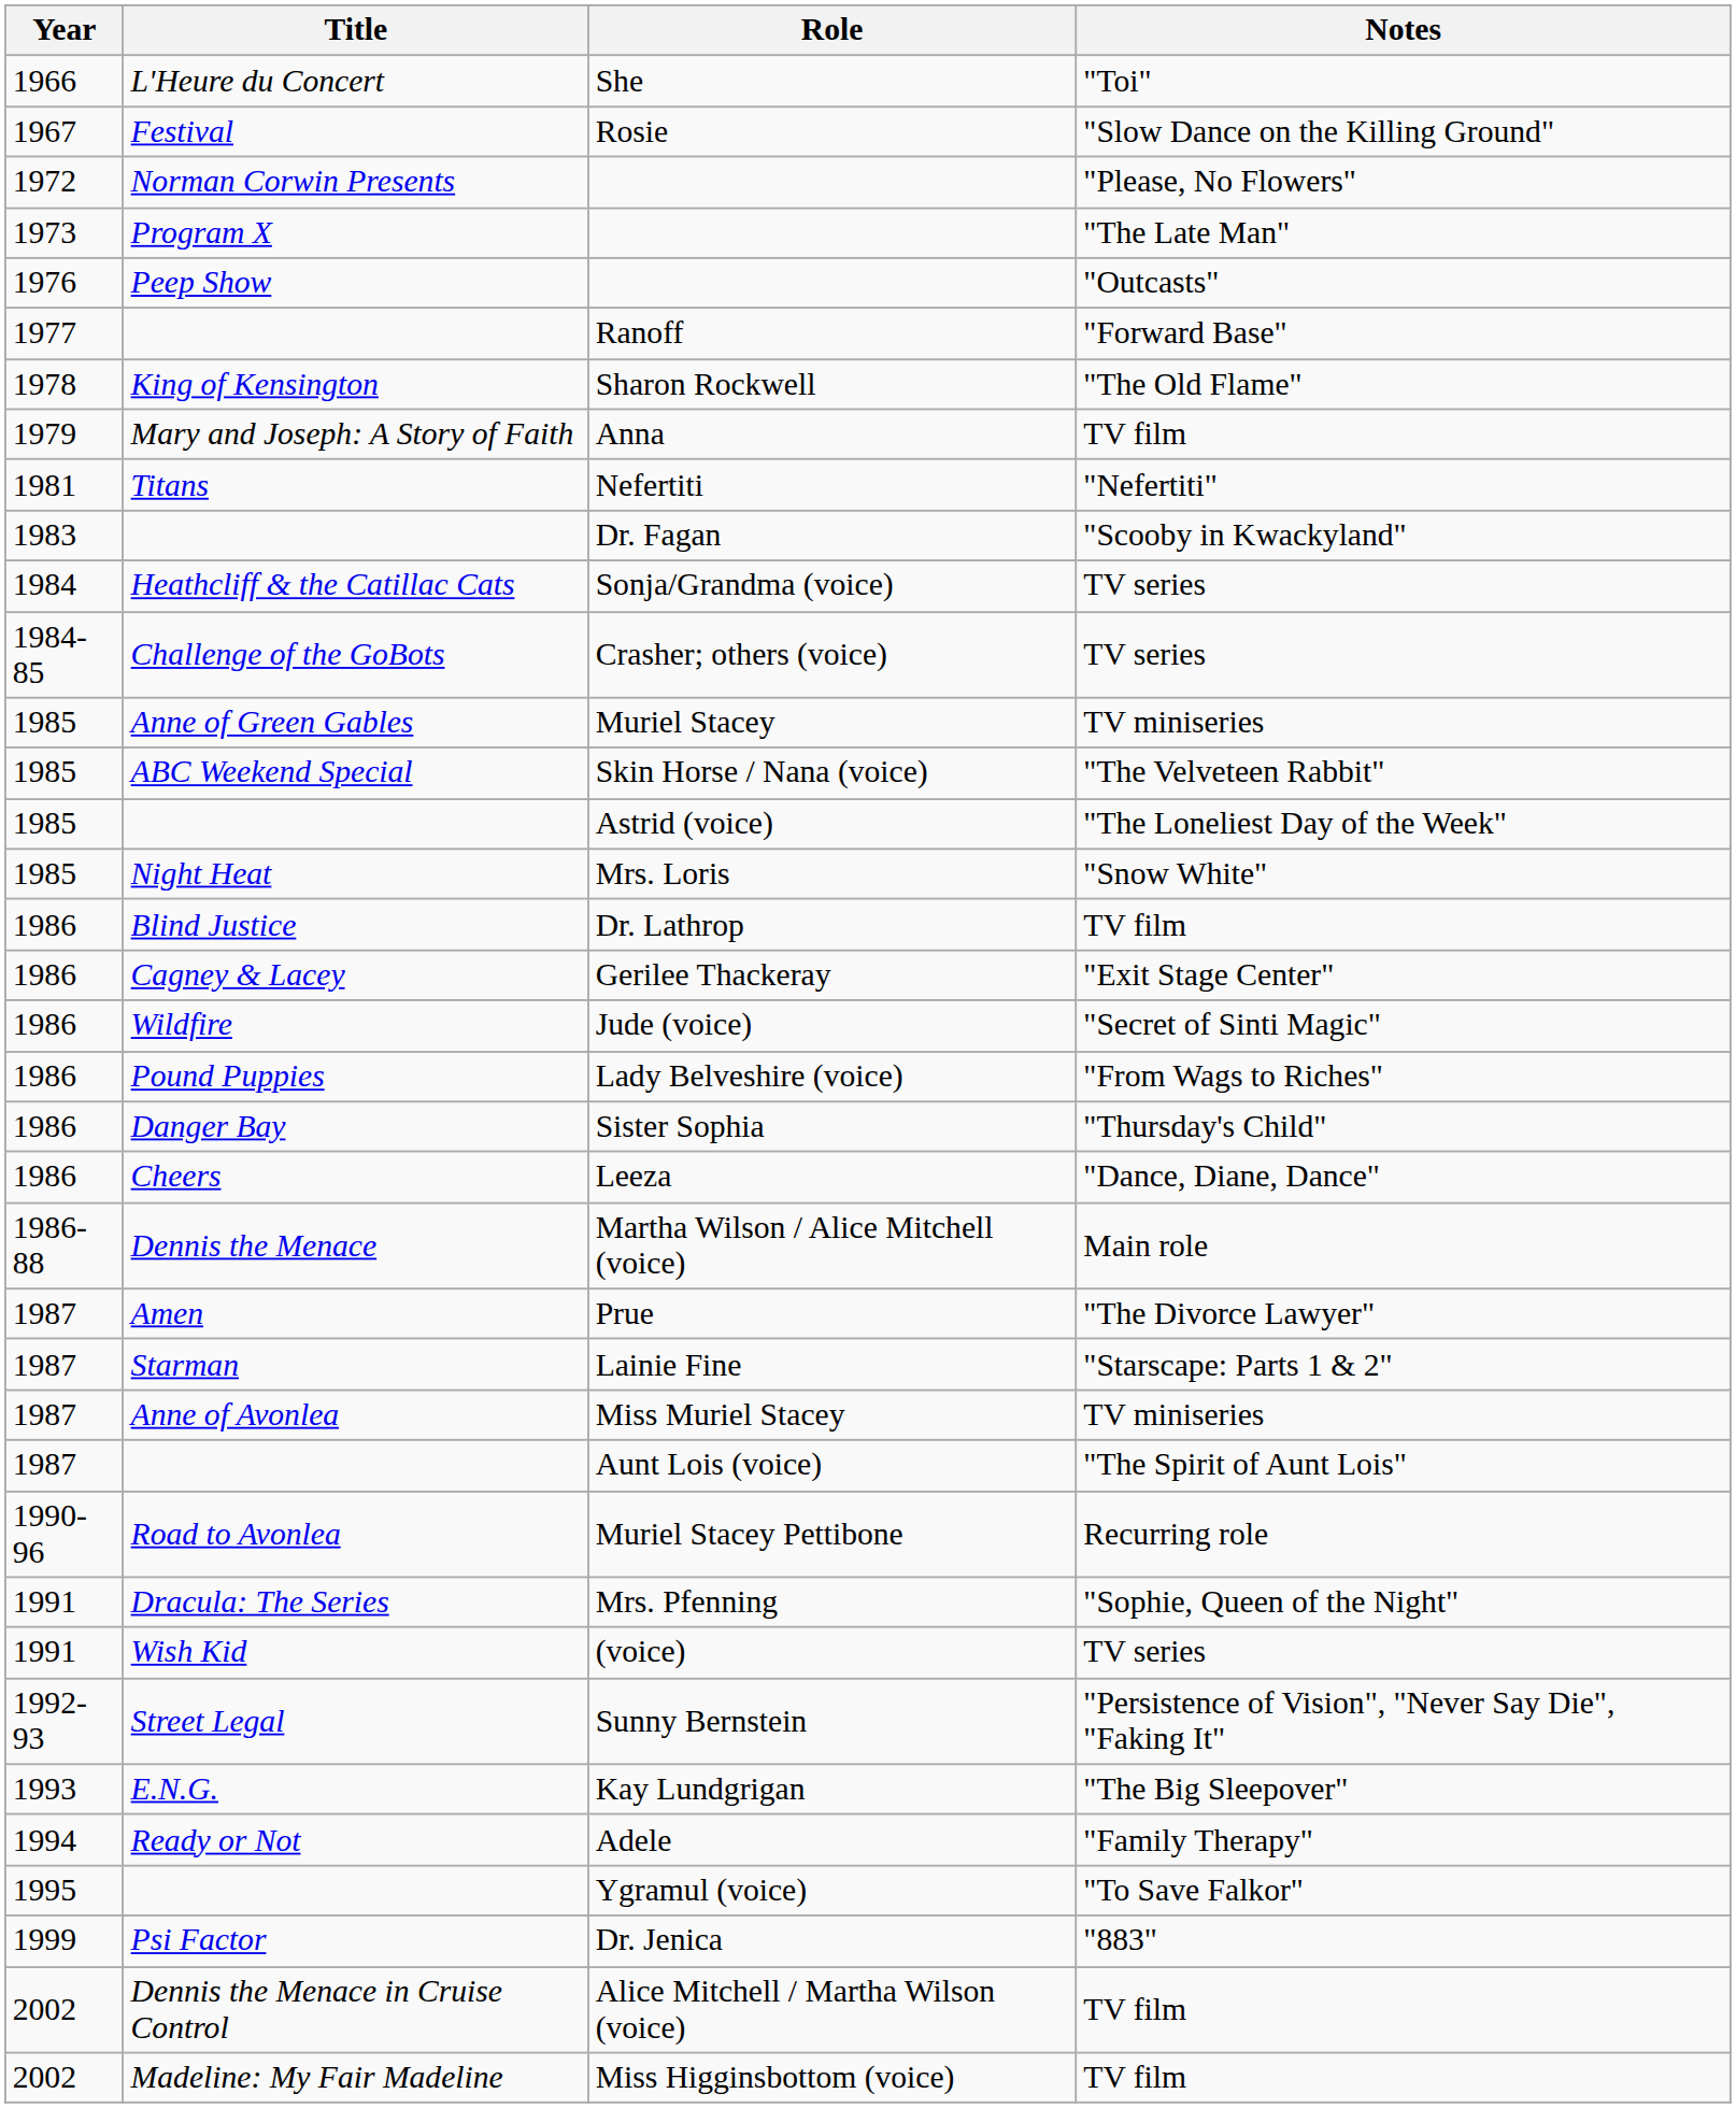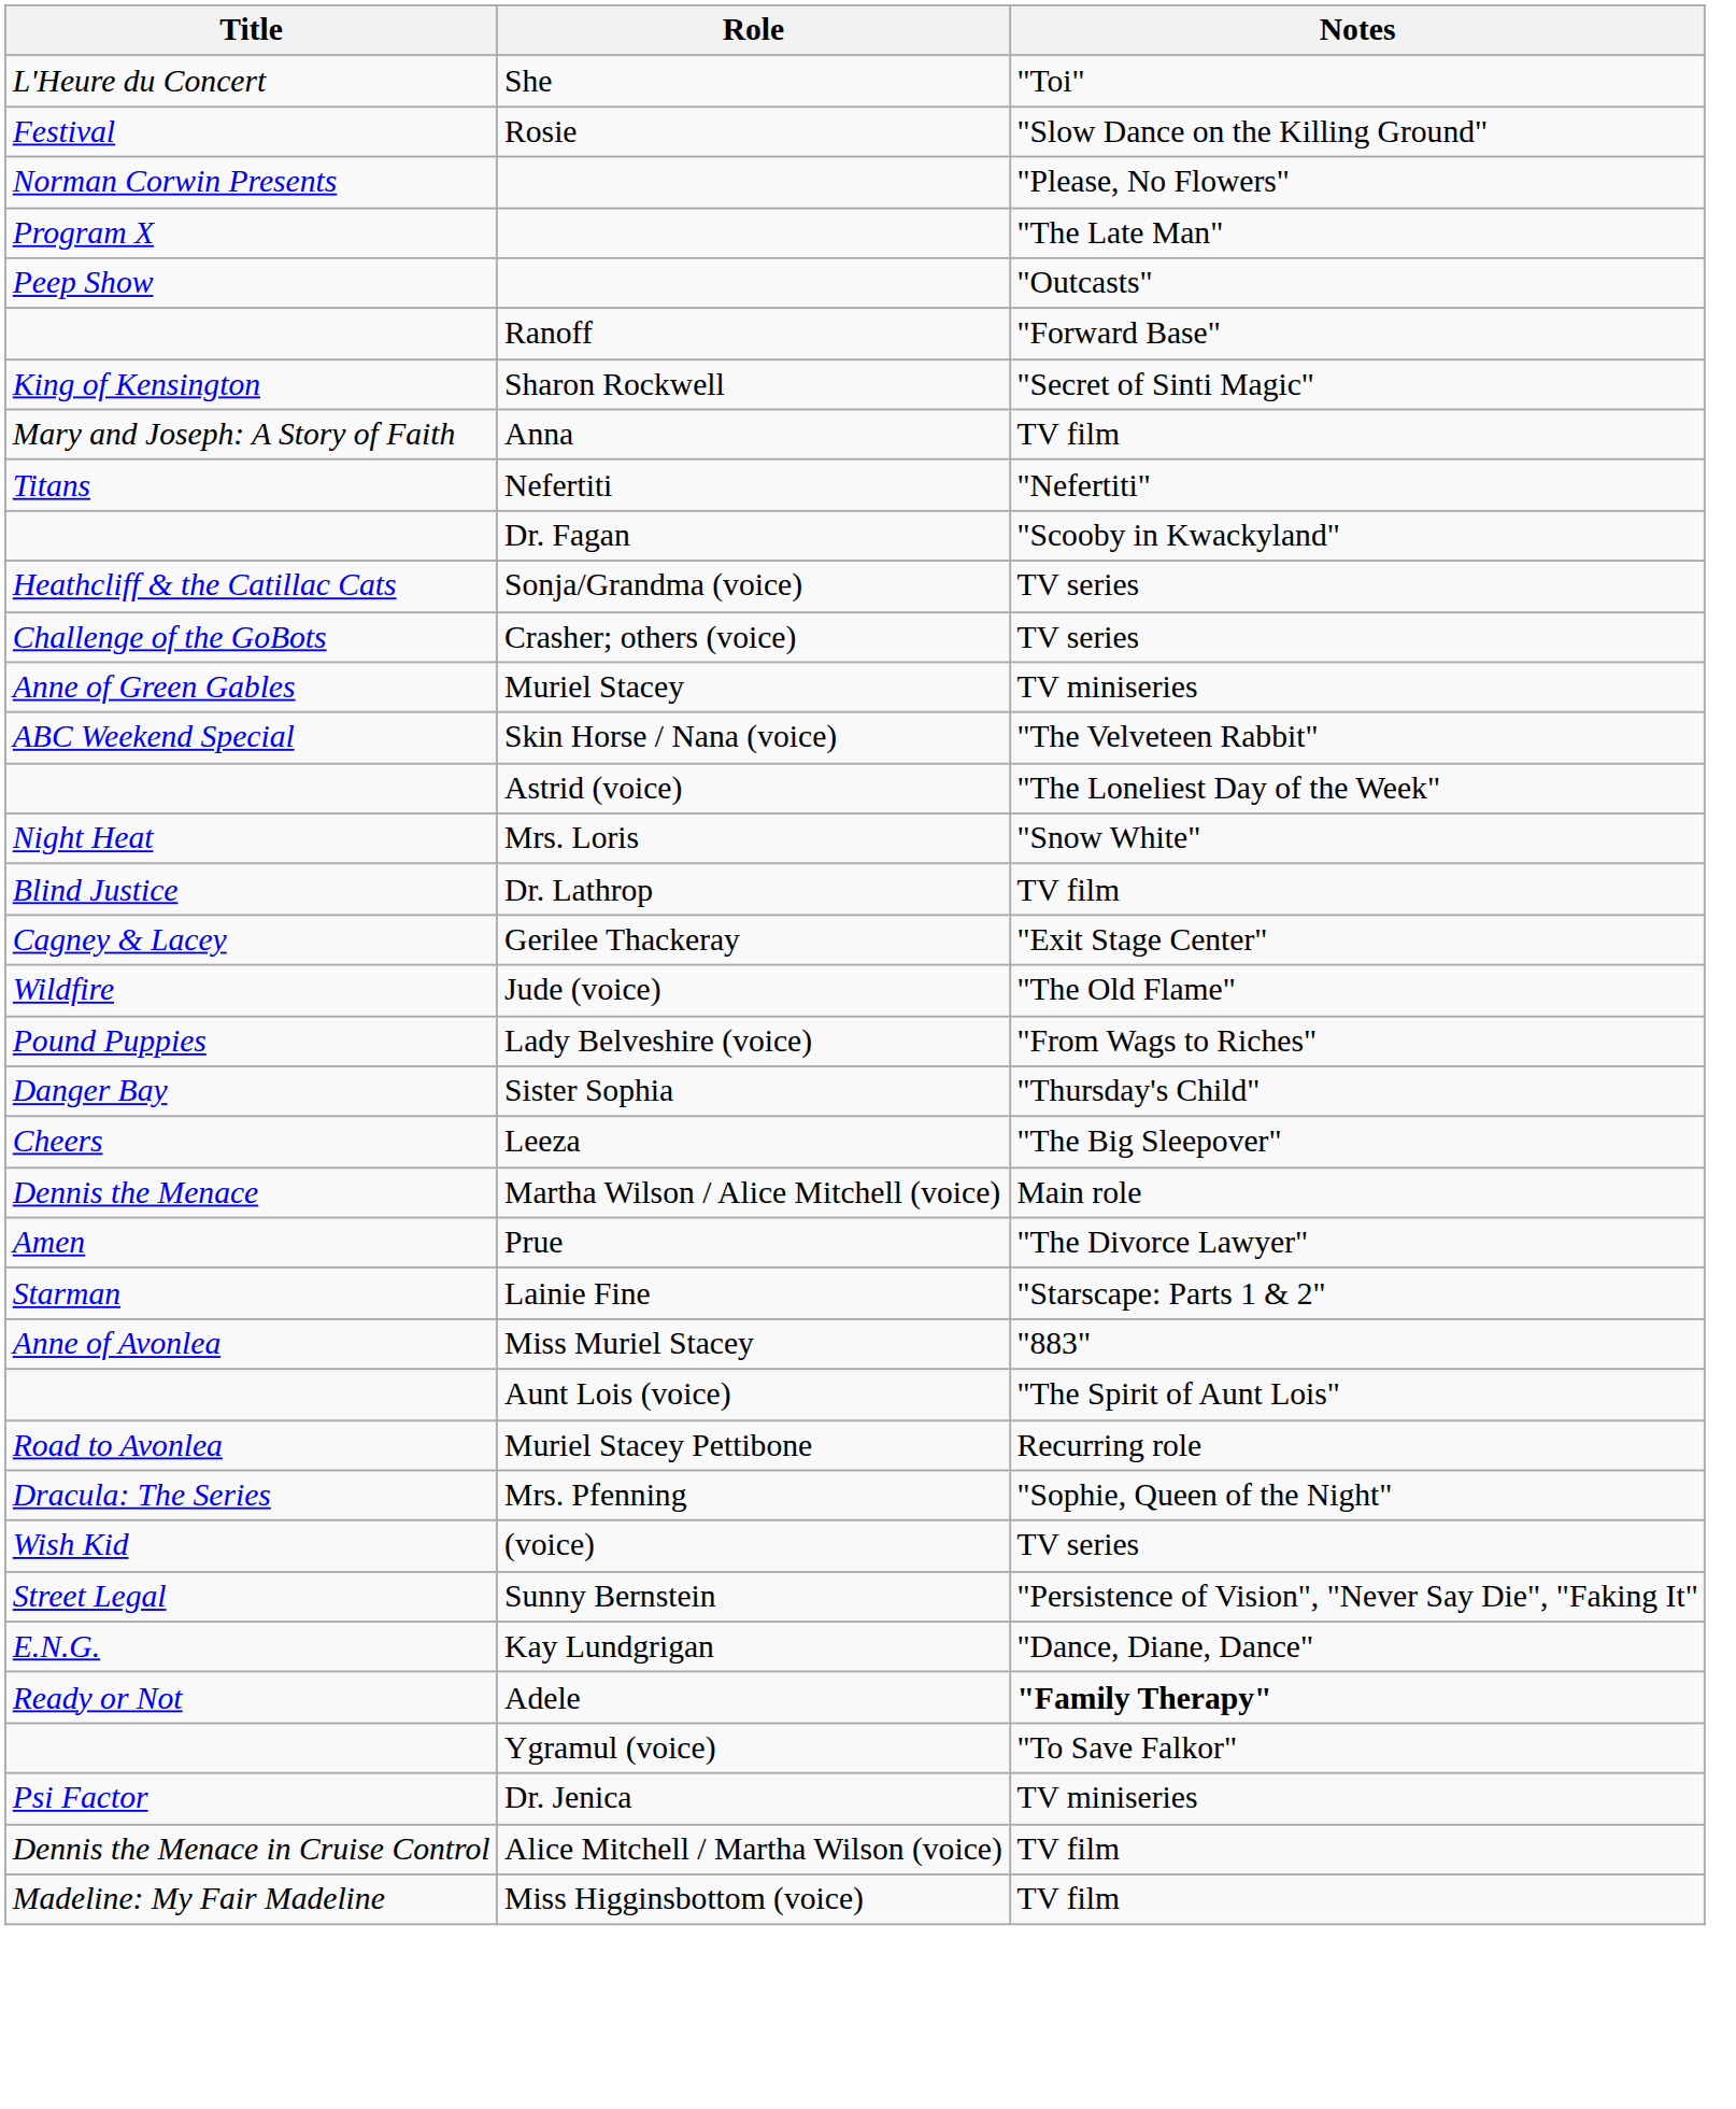 <table class="wikitable sortable">
 <tr>
-<th>Year</th>
 <th>Title</th>
 <th>Role</th>
 <th class="unsortable">Notes</th>
 </tr>
 <tr>
-<td>1966</td>
 <td><em>L'Heure du Concert</em></td>
 <td>She</td>
 <td>"Toi"</td>
 </tr>
 <tr>
-<td>1967</td>
 <td><em><a href='#'>Festival</a></em></td>
 <td>Rosie</td>
 <td>"Slow Dance on the Killing Ground"</td>
 </tr>
 <tr>
-<td>1972</td>
 <td><em><a href='#'>Norman Corwin Presents</a></em></td>
 <td></td>
 <td>"Please, No Flowers"</td>
 </tr>
 <tr>
-<td>1973</td>
 <td><em><a href='#'>Program X</a></em></td>
 <td></td>
 <td>"The Late Man"</td>
 </tr>
 <tr>
-<td>1976</td>
 <td><em><a href='#'>Peep Show</a></em></td>
 <td></td>
 <td>"Outcasts"</td>
 </tr>
 <tr>
-<td>1977</td>
 <td><em></em></td>
 <td>Ranoff</td>
 <td>"Forward Base"</td>
 </tr>
 <tr>
-<td>1978</td>
 <td><em><a href='#'>King of Kensington</a></em></td>
 <td>Sharon Rockwell</td>
-<td>"The Old Flame"</td>
+<td>"Secret of Sinti Magic"</td>
 </tr>
 <tr>
-<td>1979</td>
 <td><em>Mary and Joseph: A Story of Faith</em></td>
 <td>Anna</td>
 <td>TV film</td>
 </tr>
 <tr>
-<td>1981</td>
 <td><em><a href='#'>Titans</a></em></td>
 <td>Nefertiti</td>
 <td>"Nefertiti"</td>
 </tr>
 <tr>
-<td>1983</td>
 <td><em></em></td>
 <td>Dr. Fagan</td>
 <td>"Scooby in Kwackyland"</td>
 </tr>
 <tr>
-<td>1984</td>
 <td><em><a href='#'>Heathcliff & the Catillac Cats</a></em></td>
 <td>Sonja/Grandma (voice)</td>
 <td>TV series</td>
 </tr>
 <tr>
-<td>1984-85</td>
 <td><em><a href='#'>Challenge of the GoBots</a></em></td>
 <td>Crasher; others (voice)</td>
 <td>TV series</td>
 </tr>
 <tr>
-<td>1985</td>
 <td><em><a href='#'>Anne of Green Gables</a></em></td>
 <td>Muriel Stacey</td>
 <td>TV miniseries</td>
 </tr>
 <tr>
-<td>1985</td>
 <td><em><a href='#'>ABC Weekend Special</a></em></td>
 <td>Skin Horse / Nana (voice)</td>
 <td>"The Velveteen Rabbit"</td>
 </tr>
 <tr>
-<td>1985</td>
 <td><em></em></td>
 <td>Astrid (voice)</td>
 <td>"The Loneliest Day of the Week"</td>
 </tr>
 <tr>
-<td>1985</td>
 <td><em><a href='#'>Night Heat</a></em></td>
 <td>Mrs. Loris</td>
 <td>"Snow White"</td>
 </tr>
 <tr>
-<td>1986</td>
 <td><em><a href='#'>Blind Justice</a></em></td>
 <td>Dr. Lathrop</td>
 <td>TV film</td>
 </tr>
 <tr>
-<td>1986</td>
 <td><em><a href='#'>Cagney & Lacey</a></em></td>
 <td>Gerilee Thackeray</td>
 <td>"Exit Stage Center"</td>
 </tr>
 <tr>
-<td>1986</td>
 <td><em><a href='#'>Wildfire</a></em></td>
 <td>Jude (voice)</td>
-<td>"Secret of Sinti Magic"</td>
+<td>"The Old Flame"</td>
 </tr>
 <tr>
-<td>1986</td>
 <td><em><a href='#'>Pound Puppies</a></em></td>
 <td>Lady Belveshire (voice)</td>
 <td>"From Wags to Riches"</td>
 </tr>
 <tr>
-<td>1986</td>
 <td><em><a href='#'>Danger Bay</a></em></td>
 <td>Sister Sophia</td>
 <td>"Thursday's Child"</td>
 </tr>
 <tr>
-<td>1986</td>
 <td><em><a href='#'>Cheers</a></em></td>
 <td>Leeza</td>
-<td>"Dance, Diane, Dance"</td>
+<td>"The Big Sleepover"</td>
 </tr>
 <tr>
-<td>1986-88</td>
 <td><em><a href='#'>Dennis the Menace</a></em></td>
 <td>Martha Wilson / Alice Mitchell (voice)</td>
 <td>Main role</td>
 </tr>
 <tr>
-<td>1987</td>
 <td><em><a href='#'>Amen</a></em></td>
 <td>Prue</td>
 <td>"The Divorce Lawyer"</td>
 </tr>
 <tr>
-<td>1987</td>
 <td><em><a href='#'>Starman</a></em></td>
 <td>Lainie Fine</td>
 <td>"Starscape: Parts 1 & 2"</td>
 </tr>
 <tr>
-<td>1987</td>
 <td><em><a href='#'>Anne of Avonlea</a></em></td>
 <td>Miss Muriel Stacey</td>
-<td>TV miniseries</td>
+<td>"883"</td>
 </tr>
 <tr>
-<td>1987</td>
 <td><em></em></td>
 <td>Aunt Lois (voice)</td>
 <td>"The Spirit of Aunt Lois"</td>
 </tr>
 <tr>
-<td>1990-96</td>
 <td><em><a href='#'>Road to Avonlea</a></em></td>
 <td>Muriel Stacey Pettibone</td>
 <td>Recurring role</td>
 </tr>
 <tr>
-<td>1991</td>
 <td><em><a href='#'>Dracula: The Series</a></em></td>
 <td>Mrs. Pfenning</td>
 <td>"Sophie, Queen of the Night"</td>
 </tr>
 <tr>
-<td>1991</td>
 <td><em><a href='#'>Wish Kid</a></em></td>
 <td>(voice)</td>
 <td>TV series</td>
 </tr>
 <tr>
-<td>1992-93</td>
 <td><em><a href='#'>Street Legal</a></em></td>
 <td>Sunny Bernstein</td>
 <td>"Persistence of Vision", "Never Say Die", "Faking It"</td>
 </tr>
 <tr>
-<td>1993</td>
 <td><em><a href='#'>E.N.G.</a></em></td>
 <td>Kay Lundgrigan</td>
-<td>"The Big Sleepover"</td>
+<td>"Dance, Diane, Dance"</td>
 </tr>
 <tr>
-<td>1994</td>
 <td><em><a href='#'>Ready or Not</a></em></td>
 <td>Adele</td>
-<td>"Family Therapy"</td>
+<td><strong>"Family Therapy"</strong></td>
 </tr>
 <tr>
-<td>1995</td>
 <td><em></em></td>
 <td>Ygramul (voice)</td>
 <td>"To Save Falkor"</td>
 </tr>
 <tr>
-<td>1999</td>
 <td><em><a href='#'>Psi Factor</a></em></td>
 <td>Dr. Jenica</td>
-<td>"883"</td>
+<td>TV miniseries</td>
 </tr>
 <tr>
-<td>2002</td>
 <td><em>Dennis the Menace in Cruise Control</em></td>
 <td>Alice Mitchell / Martha Wilson (voice)</td>
 <td>TV film</td>
 </tr>
 <tr>
-<td>2002</td>
 <td><em>Madeline: My Fair Madeline</em></td>
 <td>Miss Higginsbottom (voice)</td>
 <td>TV film</td>
 </tr>
 </table>
